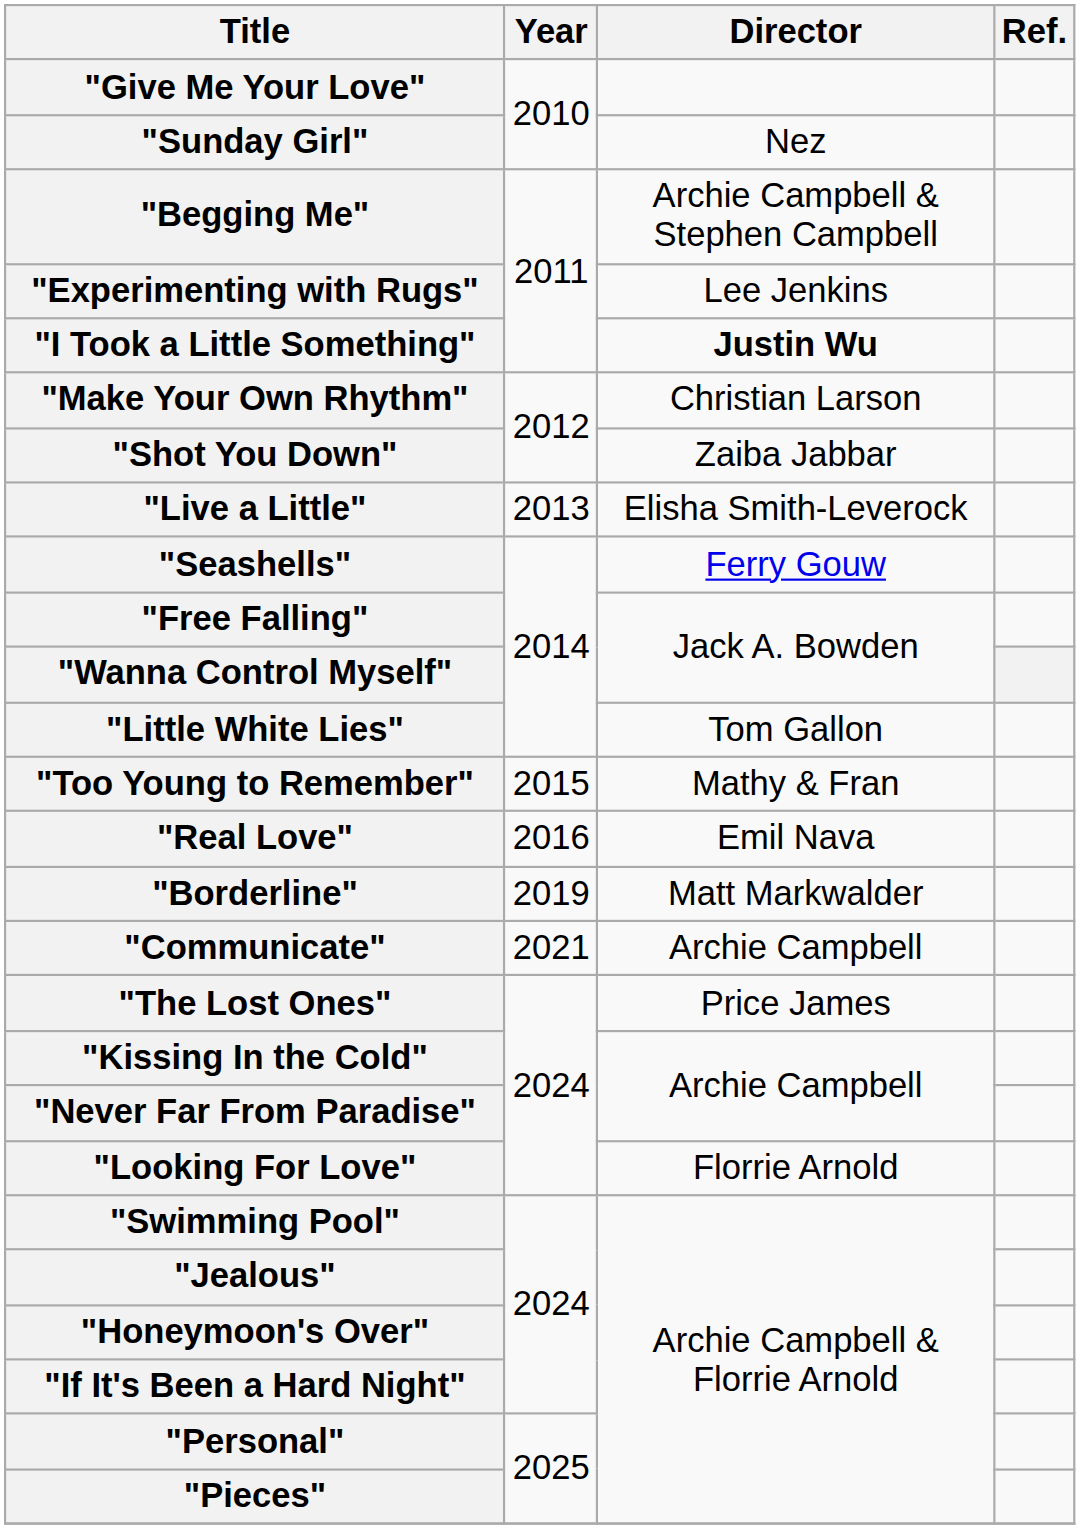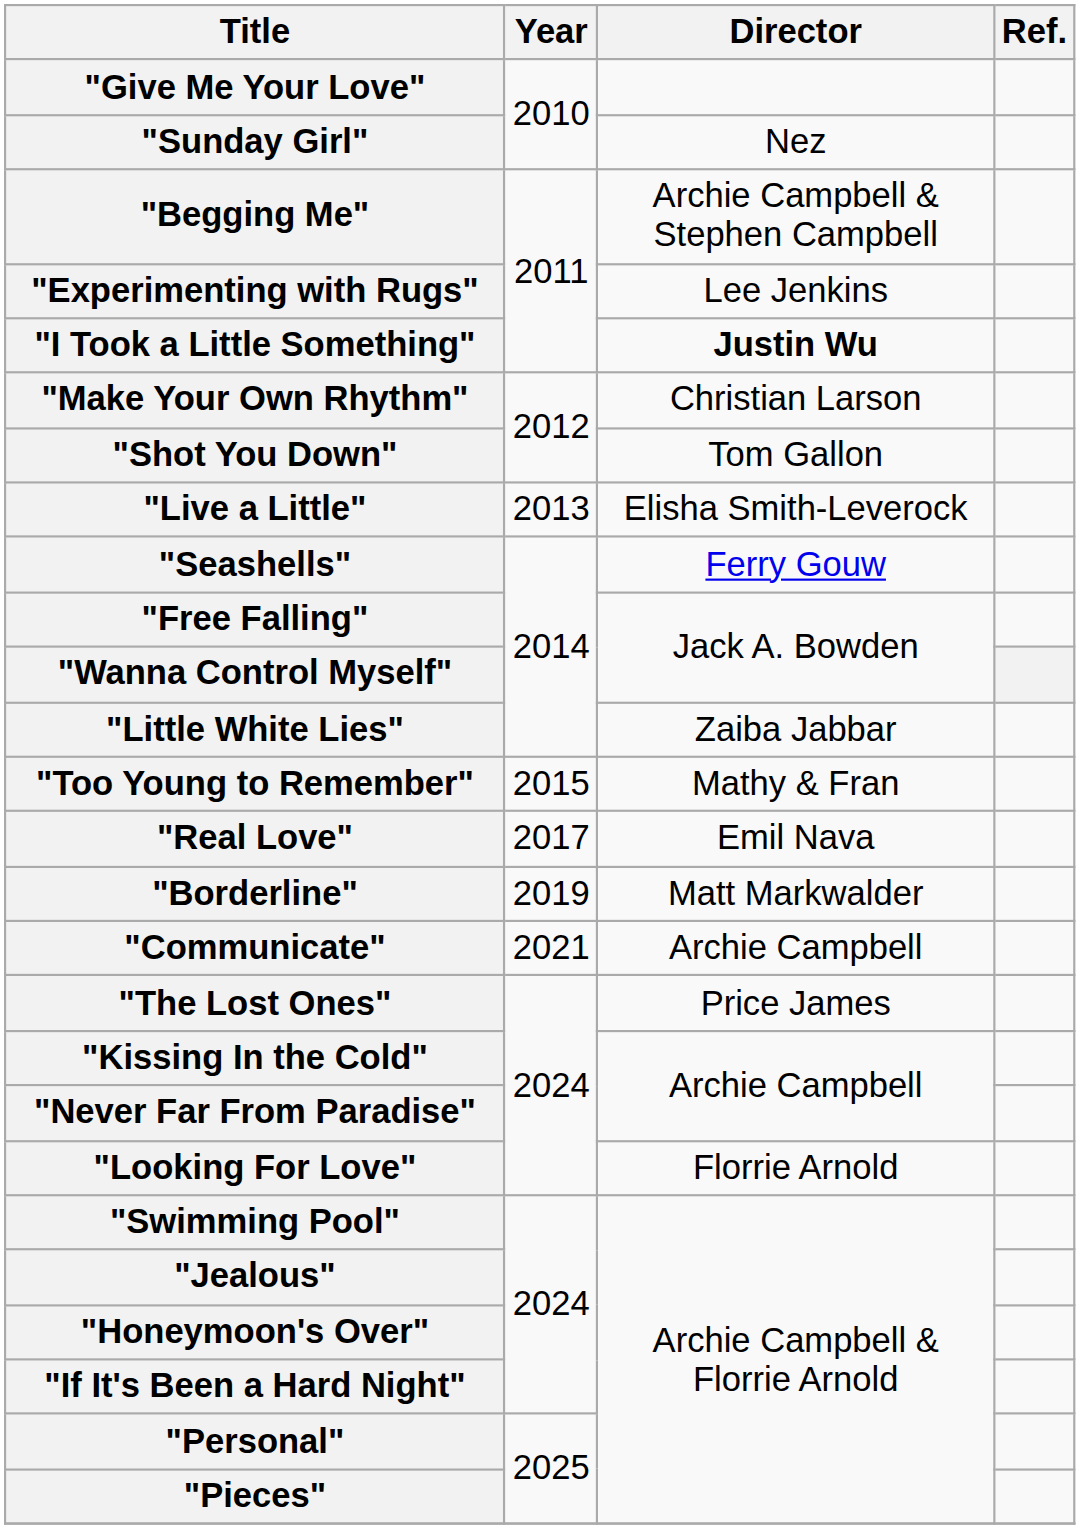 <table class="wikitable plainrowheaders" style="text-align:center;">
 <tr>
 <th scope="col" style="width:14em;">Title</th>
 <th scope="col">Year</th>
 <th scope="col" style="width:11em;">Director</th>
 <th>Ref.</th>
 </tr>
 <tr>
 <th scope="row">"Give Me Your Love"</th>
 <td rowspan="2">2010</td>
 <td></td>
 <td></td>
 </tr>
 <tr>
 <th scope="row">"Sunday Girl" </th>
 <td>Nez</td>
 <td></td>
 </tr>
 <tr>
 <th scope="row">"Begging Me"</th>
 <td rowspan="3">2011</td>
 <td>Archie Campbell & Stephen Campbell</td>
 <td></td>
 </tr>
 <tr>
 <th scope="row">"Experimenting with Rugs"</th>
 <td>Lee Jenkins</td>
 <td></td>
 </tr>
 <tr>
 <th scope="row">"I Took a Little Something"</th>
 <td><strong>Justin Wu</strong></td>
 <td></td>
 </tr>
 <tr>
 <th scope="row">"Make Your Own Rhythm"</th>
 <td rowspan="2">2012</td>
 <td>Christian Larson</td>
 <td></td>
 </tr>
 <tr>
 <th scope="row">"Shot You Down"</th>
-<td>Zaiba Jabbar</td>
+<td>Tom Gallon</td>
 <td></td>
 </tr>
 <tr>
 <th scope="row">"Live a Little"</th>
 <td>2013</td>
 <td>Elisha Smith-Leverock</td>
 <td></td>
 </tr>
 <tr>
 <th scope="row">"Seashells"</th>
 <td rowspan="4">2014</td>
 <td><a href='#'>Ferry Gouw</a></td>
 <td></td>
 </tr>
 <tr>
 <th scope="row">"Free Falling"</th>
 <td rowspan="2">Jack A. Bowden</td>
 <td></td>
 </tr>
 <tr>
 <th scope="row">"Wanna Control Myself"</th>
 <th></th>
 </tr>
 <tr>
 <th scope="row">"Little White Lies"</th>
-<td>Tom Gallon</td>
+<td>Zaiba Jabbar</td>
 <td></td>
 </tr>
 <tr>
 <th scope="row">"Too Young to Remember"</th>
 <td>2015</td>
 <td>Mathy & Fran</td>
 <td></td>
 </tr>
 <tr>
 <th scope="row">"Real Love"</th>
-<td>2016</td>
+<td>2017</td>
 <td>Emil Nava</td>
 <td></td>
 </tr>
 <tr>
 <th scope="row">"Borderline"</th>
 <td>2019</td>
 <td>Matt Markwalder</td>
 <td></td>
 </tr>
 <tr>
 <th scope="row">"Communicate"</th>
 <td>2021</td>
 <td>Archie Campbell</td>
 <td></td>
 </tr>
 <tr>
 <th scope="row">"The Lost Ones"</th>
 <td rowspan="4">2024</td>
 <td>Price James</td>
 <td></td>
 </tr>
 <tr>
 <th scope="row">"Kissing In the Cold"</th>
 <td rowspan="2">Archie Campbell</td>
 <td></td>
 </tr>
 <tr>
 <th scope="row">"Never Far From Paradise"</th>
 <td></td>
 </tr>
 <tr>
 <th scope="row">"Looking For Love"</th>
 <td>Florrie Arnold</td>
 <td></td>
 </tr>
 <tr>
 <th scope="row">"Swimming Pool"</th>
 <td rowspan="4">2024</td>
 <td rowspan="6">Archie Campbell & Florrie Arnold</td>
 <td></td>
 </tr>
 <tr>
 <th scope="row">"Jealous"</th>
 <td></td>
 </tr>
 <tr>
 <th scope="row">"Honeymoon's Over"</th>
 <td></td>
 </tr>
 <tr>
 <th scope="row">"If It's Been a Hard Night"</th>
 <td></td>
 </tr>
 <tr>
 <th scope="row">"Personal"</th>
 <td rowspan="2">2025</td>
 <td></td>
 </tr>
 <tr>
 <th scope="row">"Pieces"</th>
 <td></td>
 </tr>
 <tr>
 </tr>
 </table>
